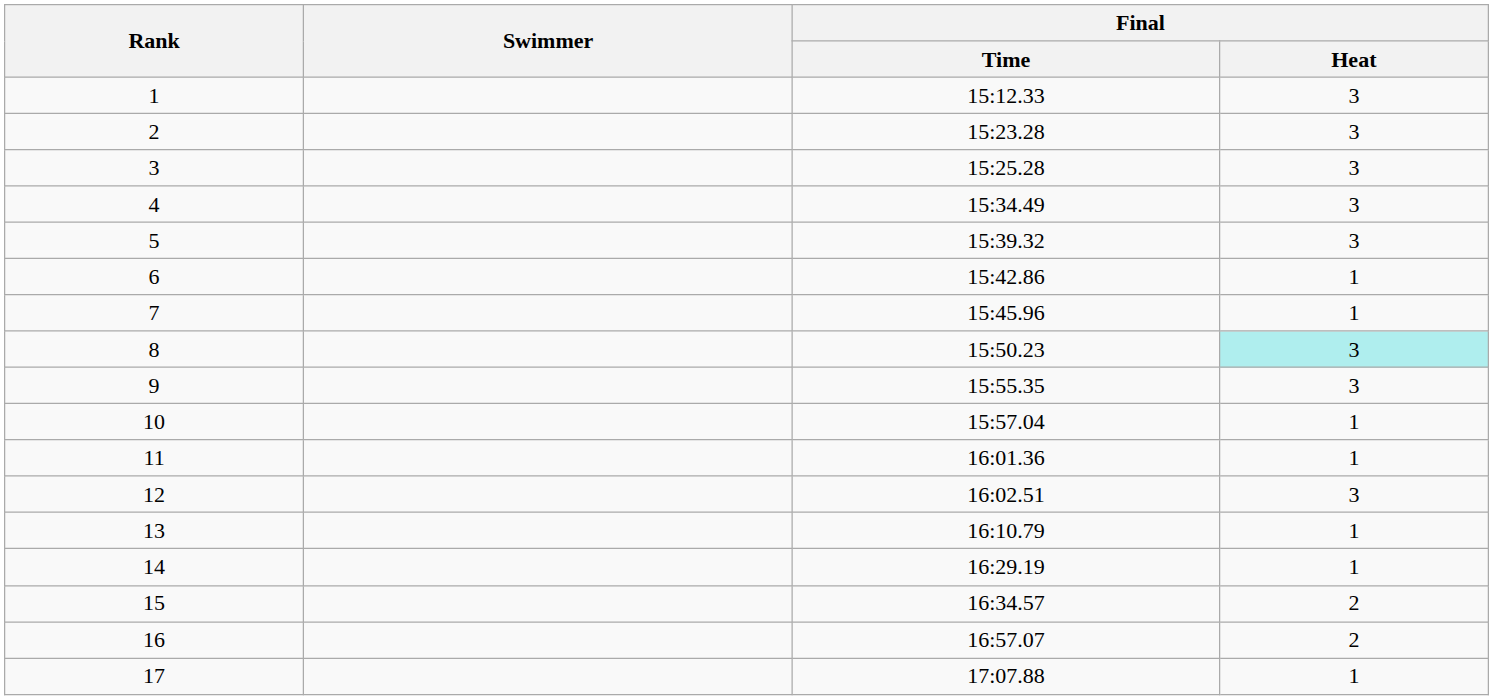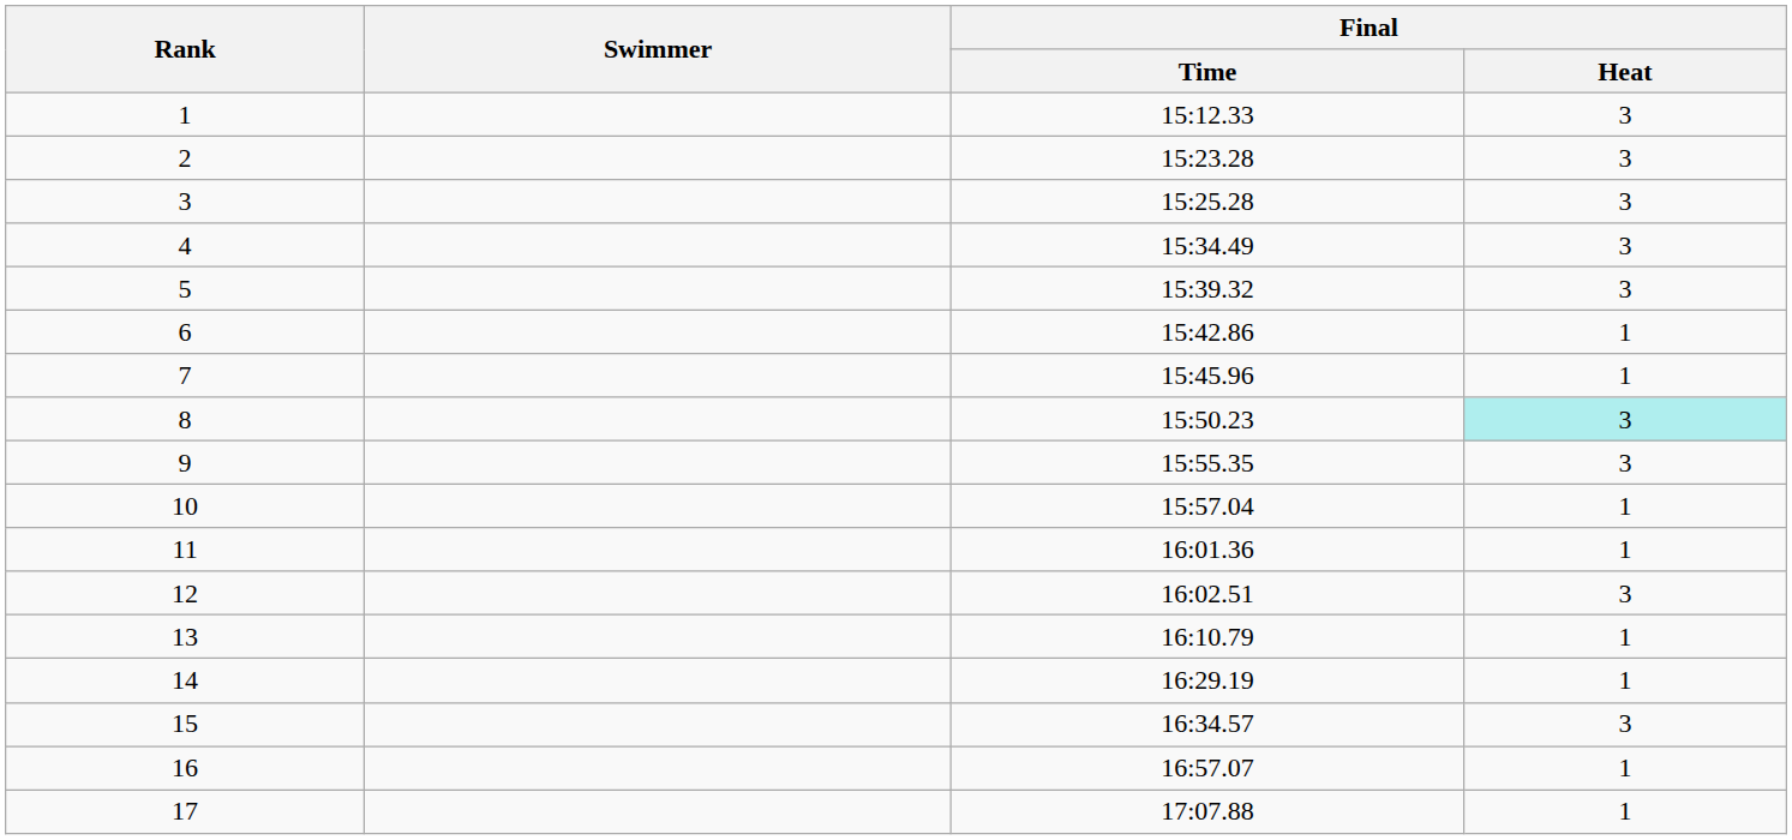 <table class="wikitable" style=" text-align:center; font-size:110%;" width="75%">
 <tr>
 <th rowspan="2">Rank</th>
 <th rowspan="2">Swimmer</th>
 <th colspan="2">Final</th>
 </tr>
 <tr>
 <th>Time</th>
 <th>Heat</th>
 </tr>
 <tr>
 <td>1</td>
 <td align=left></td>
 <td>15:12.33 </td>
 <td>3</td>
 </tr>
 <tr>
 <td>2</td>
 <td align=left></td>
 <td>15:23.28</td>
 <td>3</td>
 </tr>
 <tr>
 <td>3</td>
 <td align=left></td>
 <td>15:25.28</td>
 <td>3</td>
 </tr>
 <tr>
 <td>4</td>
 <td align=left></td>
 <td>15:34.49</td>
 <td>3</td>
 </tr>
 <tr>
 <td>5</td>
 <td align=left></td>
 <td>15:39.32</td>
 <td>3</td>
 </tr>
 <tr>
 <td>6</td>
 <td align=left></td>
 <td>15:42.86</td>
 <td>1</td>
 </tr>
 <tr>
 <td>7</td>
 <td align=left></td>
 <td>15:45.96</td>
 <td>1</td>
 </tr>
 <tr>
 <td>8</td>
 <td align=left></td>
 <td>15:50.23</td>
 <td style="background: paleturquoise;">3</td>
 </tr>
 <tr>
 <td>9</td>
 <td align=left></td>
 <td>15:55.35</td>
 <td>3</td>
 </tr>
 <tr>
 <td>10</td>
 <td align=left></td>
 <td>15:57.04</td>
 <td>1</td>
 </tr>
 <tr>
 <td>11</td>
 <td align=left></td>
 <td>16:01.36</td>
 <td>1</td>
 </tr>
 <tr>
 <td>12</td>
 <td align=left></td>
 <td>16:02.51</td>
 <td>3</td>
 </tr>
 <tr>
 <td>13</td>
 <td align=left></td>
 <td>16:10.79</td>
 <td>1</td>
 </tr>
 <tr>
 <td>14</td>
 <td align=left></td>
 <td>16:29.19</td>
 <td>1</td>
 </tr>
 <tr>
 <td>15</td>
 <td align=left></td>
 <td>16:34.57</td>
-<td>2</td>
+<td>3</td>
 </tr>
 <tr>
 <td>16</td>
 <td align=left></td>
 <td>16:57.07</td>
-<td>2</td>
+<td>1</td>
 </tr>
 <tr>
 <td>17</td>
 <td align=left></td>
 <td>17:07.88</td>
 <td>1</td>
 </tr>
 </table>
